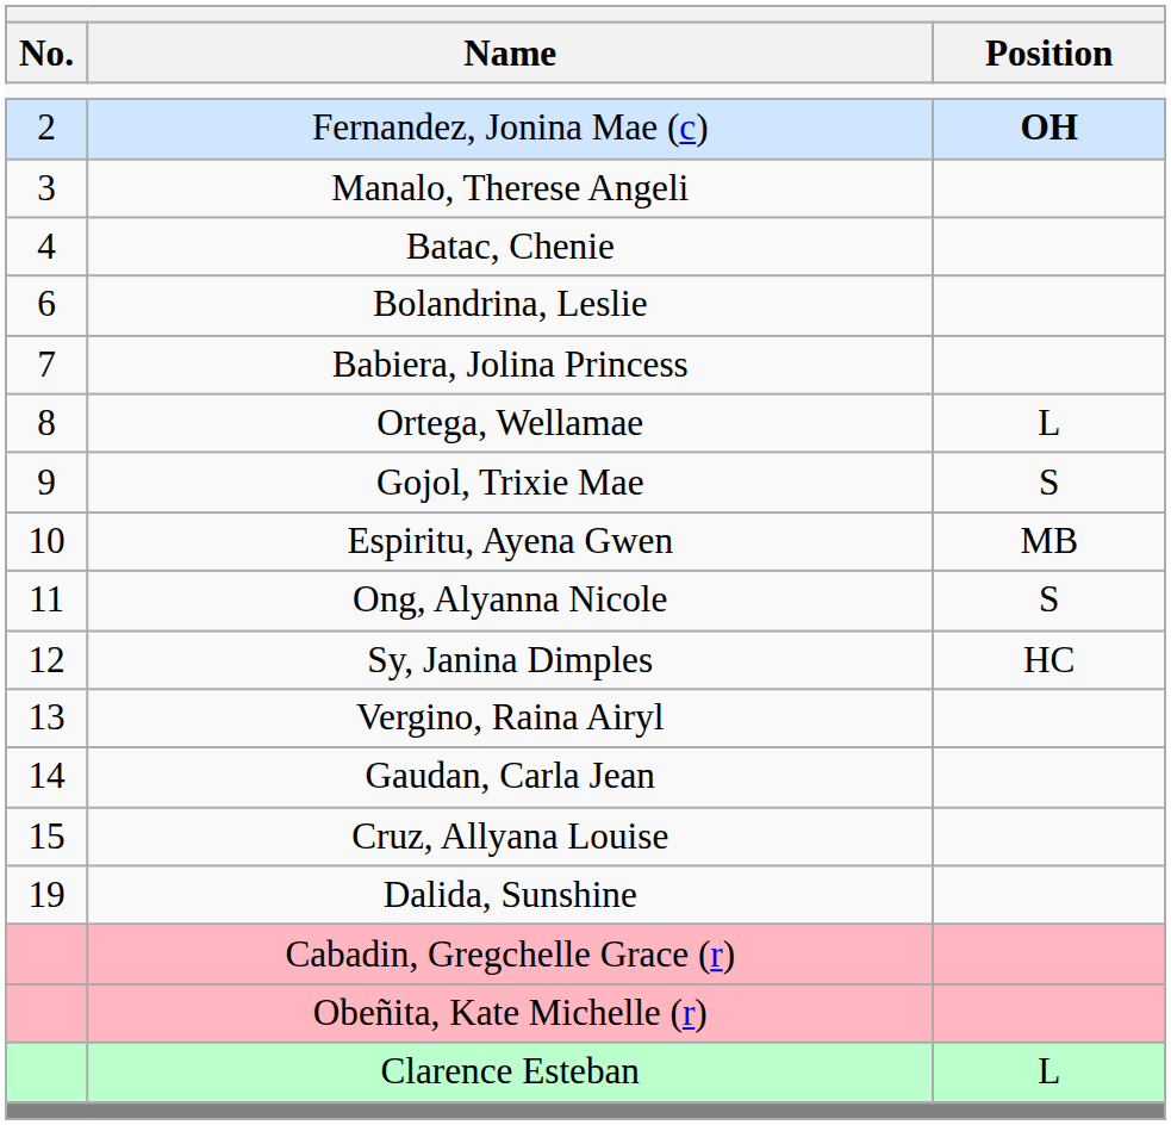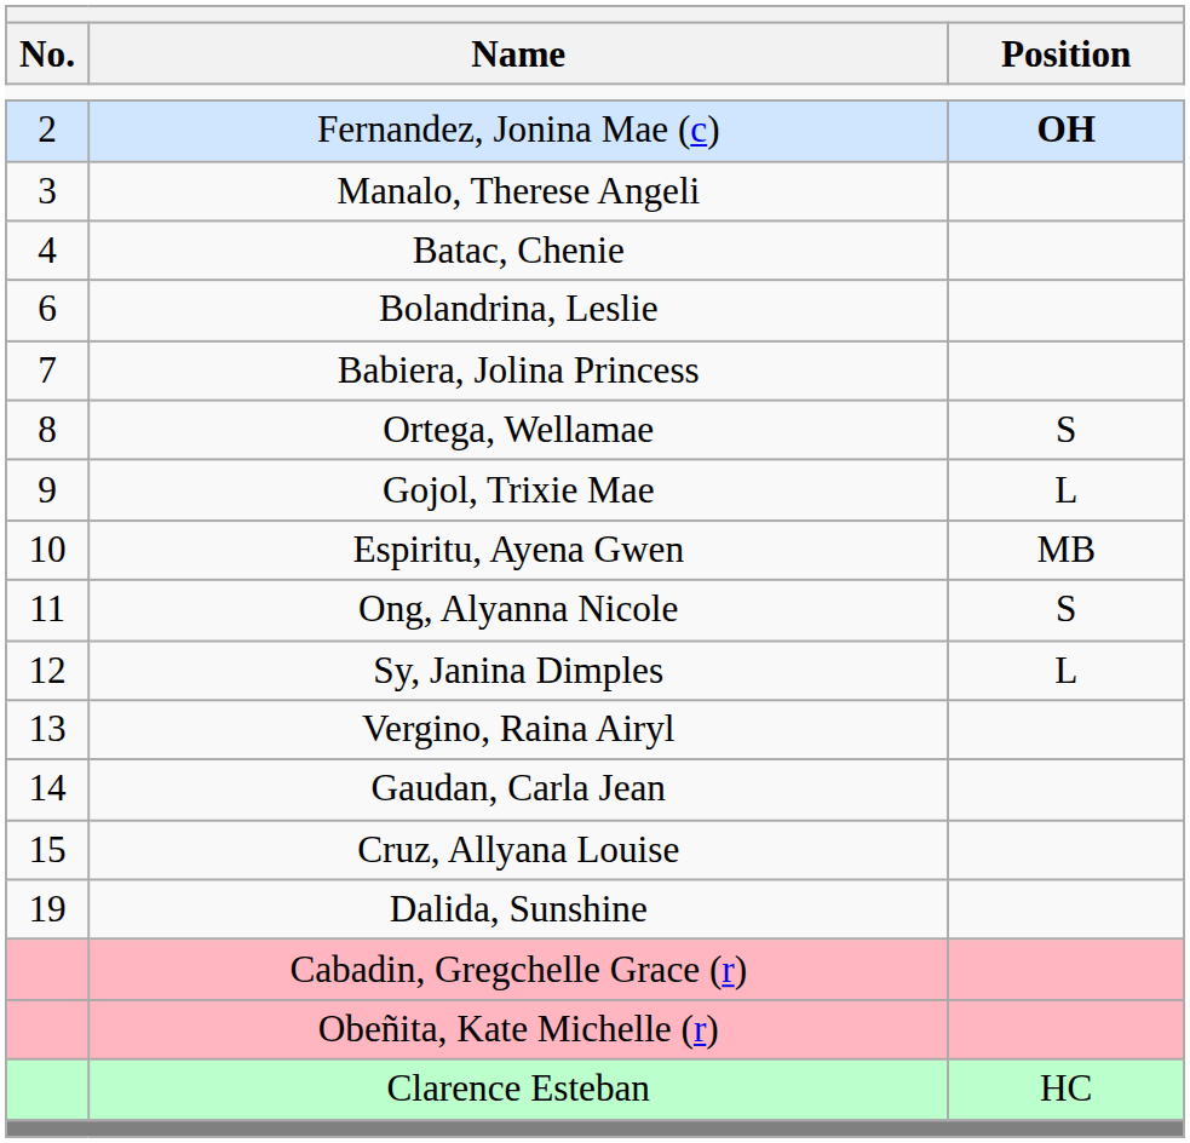 <table class='wikitable mw-collapsible mw-collapsed' style='text-align: center; width: 500px; border: none;'>
 <tr>
 <th style='text-align: left;' colspan=3></th>
 </tr>
 <tr>
 <th style='width: 7%;'>No.</th>
 <th>Name</th>
 <th style='width: 20%;'>Position</th>
 </tr>
 <tr>
 <td style='border: none;'></td>
 </tr>
 <tr bgcolor=#D0E6FF>
 <td>2</td>
 <td>Fernandez, Jonina Mae (<a href='#'>c</a>)</td>
 <td><strong>OH</strong></td>
 </tr>
 <tr>
 <td>3</td>
 <td>Manalo, Therese Angeli</td>
 <td></td>
 </tr>
 <tr>
 <td>4</td>
 <td>Batac, Chenie</td>
 <td></td>
 </tr>
 <tr>
 <td>6</td>
 <td>Bolandrina, Leslie</td>
 <td></td>
 </tr>
 <tr>
 <td>7</td>
 <td>Babiera, Jolina Princess</td>
 <td></td>
 </tr>
 <tr>
 <td>8</td>
 <td>Ortega, Wellamae</td>
-<td>L</td>
+<td>S</td>
 </tr>
 <tr>
 <td>9</td>
 <td>Gojol, Trixie Mae</td>
-<td>S</td>
+<td>L</td>
 </tr>
 <tr>
 <td>10</td>
 <td>Espiritu, Ayena Gwen</td>
 <td>MB</td>
 </tr>
 <tr>
 <td>11</td>
 <td>Ong, Alyanna Nicole</td>
 <td>S</td>
 </tr>
 <tr>
 <td>12</td>
 <td>Sy, Janina Dimples</td>
-<td>HC</td>
+<td>L</td>
 </tr>
 <tr>
 <td>13</td>
 <td>Vergino, Raina Airyl</td>
 <td></td>
 </tr>
 <tr>
 <td>14</td>
 <td>Gaudan, Carla Jean</td>
 <td></td>
 </tr>
 <tr>
 <td>15</td>
 <td>Cruz, Allyana Louise</td>
 <td></td>
 </tr>
 <tr>
 <td>19</td>
 <td>Dalida, Sunshine</td>
 <td></td>
 </tr>
 <tr bgcolor=#FFB6C1>
 <td></td>
 <td>Cabadin, Gregchelle Grace (<a href='#'>r</a>)</td>
 <td></td>
 </tr>
 <tr bgcolor=#FFB6C1>
 <td></td>
 <td>Obeñita, Kate Michelle (<a href='#'>r</a>)</td>
 <td></td>
 </tr>
 <tr bgcolor=#BBFFCC>
 <td></td>
 <td>Clarence Esteban</td>
-<td>L</td>
+<td>HC</td>
 </tr>
 <tr>
 <th style='background: grey;' colspan=3></th>
 </tr>
 </table>
